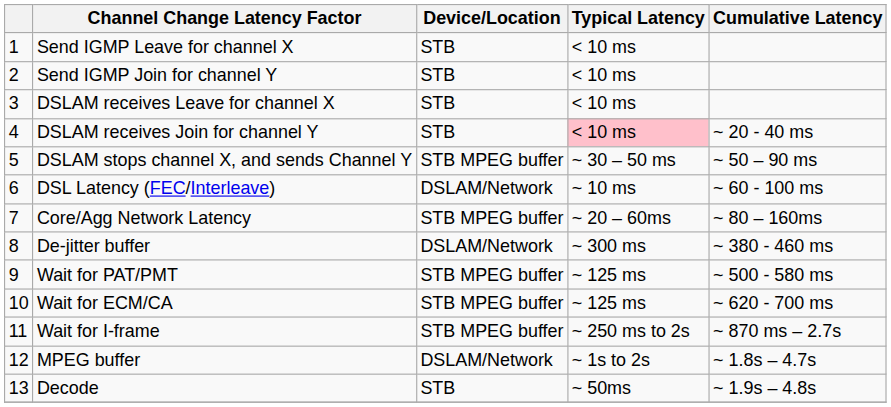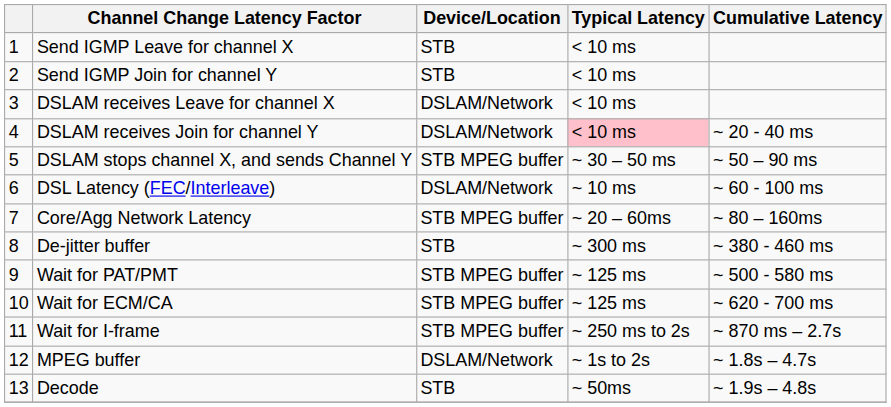 <table class="wikitable" border="1">
 <tr>
 <th></th>
 <th>Channel Change Latency Factor</th>
 <th>Device/Location</th>
 <th>Typical Latency</th>
 <th>Cumulative Latency</th>
 </tr>
 <tr>
 <td>1</td>
 <td>Send IGMP Leave for channel X</td>
 <td>STB</td>
 <td>< 10 ms</td>
 <td></td>
 </tr>
 <tr>
 <td>2</td>
 <td>Send IGMP Join for channel Y</td>
 <td>STB</td>
 <td>< 10 ms</td>
 <td></td>
 </tr>
 <tr>
 <td>3</td>
 <td>DSLAM receives Leave for channel X</td>
-<td>STB</td>
+<td>DSLAM/Network</td>
 <td>< 10 ms</td>
 <td></td>
 </tr>
 <tr>
 <td>4</td>
 <td>DSLAM receives Join for channel Y</td>
-<td>STB</td>
+<td>DSLAM/Network</td>
 <td style="background: pink;">< 10 ms</td>
 <td>~ 20 - 40 ms</td>
 </tr>
 <tr>
 <td>5</td>
 <td>DSLAM stops channel X, and sends Channel Y</td>
 <td>STB MPEG buffer</td>
 <td>~ 30 – 50 ms</td>
 <td>~ 50 – 90 ms</td>
 </tr>
 <tr>
 <td>6</td>
 <td>DSL Latency (<a href='#'>FEC</a>/<a href='#'>Interleave</a>)</td>
 <td>DSLAM/Network</td>
 <td>~ 10 ms</td>
 <td>~ 60 - 100 ms</td>
 </tr>
 <tr>
 <td>7</td>
 <td>Core/Agg Network Latency</td>
 <td>STB MPEG buffer</td>
 <td>~ 20 – 60ms</td>
 <td>~ 80 – 160ms</td>
 </tr>
 <tr>
 <td>8</td>
 <td>De-jitter buffer</td>
-<td>DSLAM/Network</td>
+<td>STB</td>
 <td>~ 300 ms</td>
 <td>~ 380 - 460 ms</td>
 </tr>
 <tr>
 <td>9</td>
 <td>Wait for PAT/PMT</td>
 <td>STB MPEG buffer</td>
 <td>~ 125 ms</td>
 <td>~ 500 - 580 ms</td>
 </tr>
 <tr>
 <td>10</td>
 <td>Wait for ECM/CA</td>
 <td>STB MPEG buffer</td>
 <td>~ 125 ms</td>
 <td>~ 620 - 700 ms</td>
 </tr>
 <tr>
 <td>11</td>
 <td>Wait for I-frame</td>
 <td>STB MPEG buffer</td>
 <td>~ 250 ms to 2s</td>
 <td>~ 870 ms – 2.7s</td>
 </tr>
 <tr>
 <td>12</td>
 <td>MPEG buffer</td>
 <td>DSLAM/Network</td>
 <td>~ 1s to 2s</td>
 <td>~ 1.8s – 4.7s</td>
 </tr>
 <tr>
 <td>13</td>
 <td>Decode</td>
 <td>STB</td>
 <td>~ 50ms</td>
 <td>~ 1.9s – 4.8s</td>
 </tr>
 <tr>
 </tr>
 </table>
